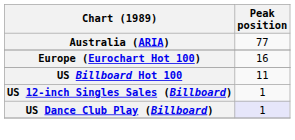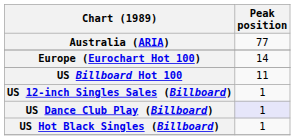 <table class="wikitable sortable plainrowheaders">
 <tr>
 <th>Chart (1989)</th>
 <th>Peak<br>position</th>
 </tr>
 <tr>
 <th scope="row">Australia (<a href='#'>ARIA</a>)</th>
 <td align="center">77</td>
 </tr>
 <tr>
 </tr>
 <tr>
 </tr>
 <tr>
 </tr>
 <tr>
 </tr>
 <tr>
 <th scope="row">Europe (<a href='#'>Eurochart Hot 100</a>)</th>
-<td align="center">16</td>
+<td align="center">14</td>
 </tr>
 <tr>
 </tr>
 <tr>
 </tr>
 <tr>
 </tr>
 <tr>
 </tr>
 <tr>
 </tr>
 <tr>
 </tr>
 <tr>
 </tr>
 <tr>
 <th scope="row">US <a href='#'><em>Billboard</em> Hot 100</a></th>
 <td align="center">11</td>
 </tr>
 <tr>
 <th scope="row">US <a href='#'>12-inch Singles Sales</a> (<em><a href='#'>Billboard</a></em>)</th>
 <td align="center">1</td>
 </tr>
 <tr>
 <th scope="row">US <a href='#'>Dance Club Play</a> (<em><a href='#'>Billboard</a></em>)</th>
 <td align="center" style="background: lavender;">1</td>
 </tr>
 <tr>
+<th scope="row">US <a href='#'>Hot Black Singles</a> (<em><a href='#'>Billboard</a></em>)</th>
+<td align="center">1</td>
+</tr>
+<tr>
 </tr>
 </table>
